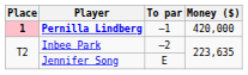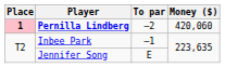 <table class=wikitable style="text-align:center">
 <tr>
 <th>Place</th>
 <th>Player</th>
 <th>To par</th>
 <th>Money ($)</th>
 </tr>
 <tr>
 <td style="background: pink;"><strong>1</strong></td>
 <td align=left> <strong><a href='#'>Pernilla Lindberg</a></strong></td>
-<td>–1</td>
-<td>420,000</td>
+<td>–2</td>
+<td>420,060</td>
 </tr>
 <tr>
 <td rowspan=2>T2</td>
 <td align=left> <a href='#'>Inbee Park</a></td>
-<td>–2</td>
+<td>–1</td>
 <td rowspan=2>223,635</td>
 </tr>
 <tr>
 <td align=left> <a href='#'>Jennifer Song</a></td>
 <td>E</td>
 </tr>
 </table>
